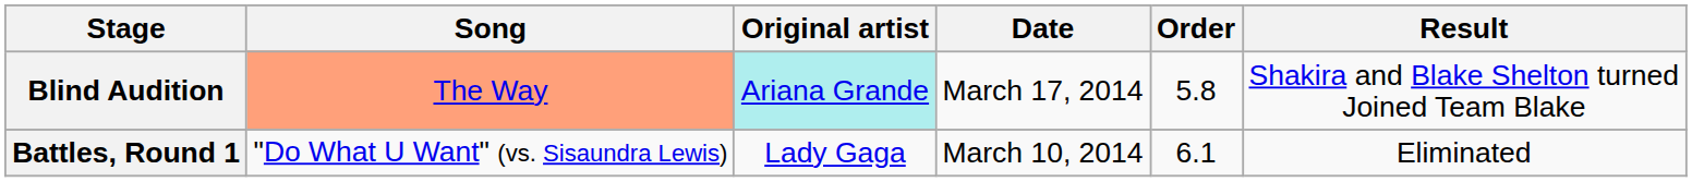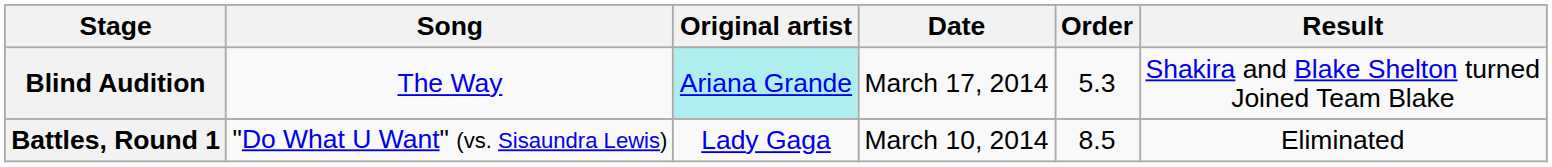 <table class="wikitable" style="text-align:center; font-size:90%; line-height:16px;">
 <tr>
 <th scope="col">Stage</th>
 <th scope="col">Song</th>
 <th scope="col">Original artist</th>
 <th scope="col">Date</th>
 <th scope="col">Order</th>
 <th scope="col">Result</th>
 </tr>
 <tr>
 <th scope="row">Blind Audition</th>
-<td style="background: lightsalmon;"><a href='#'>The Way</a></td>
+<td><a href='#'>The Way</a></td>
 <td style="background: paleturquoise;"><a href='#'>Ariana Grande</a></td>
 <td>March 17, 2014</td>
-<td>5.8</td>
+<td>5.3</td>
 <td><a href='#'>Shakira</a> and <a href='#'>Blake Shelton</a> turned<br>Joined Team Blake</td>
 </tr>
 <tr>
 <th scope="row">Battles, Round 1</th>
 <td>"<a href='#'>Do What U Want</a>" <small>(vs. <a href='#'>Sisaundra Lewis</a>)</small></td>
 <td><a href='#'>Lady Gaga</a></td>
 <td>March 10, 2014</td>
-<td>6.1</td>
+<td>8.5</td>
 <td>Eliminated</td>
 </tr>
 </table>
